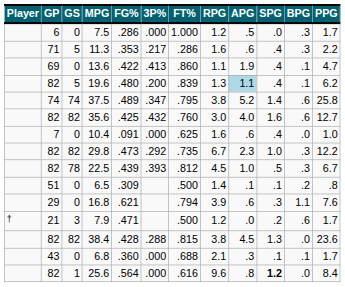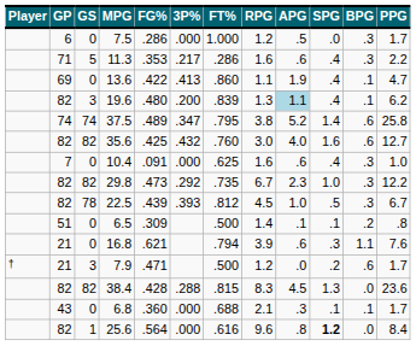 <table class="wikitable sortable" style="text-align:right;">
 <tr>
 <th style="background:#006271; color:#FFFFFF; border-top:#010101 3px solid; border-bottom:#010101 3px solid;">Player</th>
 <th style="background:#006271; color:#FFFFFF; border-top:#010101 3px solid; border-bottom:#010101 3px solid;">GP</th>
 <th style="background:#006271; color:#FFFFFF; border-top:#010101 3px solid; border-bottom:#010101 3px solid;">GS</th>
 <th style="background:#006271; color:#FFFFFF; border-top:#010101 3px solid; border-bottom:#010101 3px solid;">MPG</th>
 <th style="background:#006271; color:#FFFFFF; border-top:#010101 3px solid; border-bottom:#010101 3px solid;">FG%</th>
 <th style="background:#006271; color:#FFFFFF; border-top:#010101 3px solid; border-bottom:#010101 3px solid;">3P%</th>
 <th style="background:#006271; color:#FFFFFF; border-top:#010101 3px solid; border-bottom:#010101 3px solid;">FT%</th>
 <th style="background:#006271; color:#FFFFFF; border-top:#010101 3px solid; border-bottom:#010101 3px solid;">RPG</th>
 <th style="background:#006271; color:#FFFFFF; border-top:#010101 3px solid; border-bottom:#010101 3px solid;">APG</th>
 <th style="background:#006271; color:#FFFFFF; border-top:#010101 3px solid; border-bottom:#010101 3px solid;">SPG</th>
 <th style="background:#006271; color:#FFFFFF; border-top:#010101 3px solid; border-bottom:#010101 3px solid;">BPG</th>
 <th style="background:#006271; color:#FFFFFF; border-top:#010101 3px solid; border-bottom:#010101 3px solid;">PPG</th>
 </tr>
 <tr>
 <td style="text-align:left;"></td>
 <td>6</td>
 <td>0</td>
 <td>7.5</td>
 <td>.286</td>
 <td>.000</td>
 <td>1.000</td>
 <td>1.2</td>
 <td>.5</td>
 <td>.0</td>
 <td>.3</td>
 <td>1.7</td>
 </tr>
 <tr>
 <td style="text-align:left;"></td>
 <td>71</td>
 <td>5</td>
 <td>11.3</td>
 <td>.353</td>
 <td>.217</td>
 <td>.286</td>
 <td>1.6</td>
 <td>.6</td>
 <td>.4</td>
 <td>.3</td>
 <td>2.2</td>
 </tr>
 <tr>
 <td style="text-align:left;"></td>
 <td>69</td>
 <td>0</td>
 <td>13.6</td>
 <td>.422</td>
 <td>.413</td>
 <td>.860</td>
 <td>1.1</td>
 <td>1.9</td>
 <td>.4</td>
 <td>.1</td>
 <td>4.7</td>
 </tr>
 <tr>
 <td style="text-align:left;"></td>
 <td>82</td>
-<td>5</td>
+<td>3</td>
 <td>19.6</td>
 <td>.480</td>
 <td>.200</td>
 <td>.839</td>
 <td>1.3</td>
 <td style="background: lightblue;">1.1</td>
 <td>.4</td>
 <td>.1</td>
 <td>6.2</td>
 </tr>
 <tr>
 <td style="text-align:left;"></td>
 <td>74</td>
 <td>74</td>
 <td>37.5</td>
 <td>.489</td>
 <td>.347</td>
 <td>.795</td>
 <td>3.8</td>
 <td>5.2</td>
 <td>1.4</td>
 <td>.6</td>
 <td>25.8</td>
 </tr>
 <tr>
 <td style="text-align:left;"></td>
 <td>82</td>
 <td>82</td>
 <td>35.6</td>
 <td>.425</td>
 <td>.432</td>
 <td>.760</td>
 <td>3.0</td>
 <td>4.0</td>
 <td>1.6</td>
 <td>.6</td>
 <td>12.7</td>
 </tr>
 <tr>
 <td style="text-align:left;"></td>
 <td>7</td>
 <td>0</td>
 <td>10.4</td>
 <td>.091</td>
 <td>.000</td>
 <td>.625</td>
 <td>1.6</td>
 <td>.6</td>
 <td>.4</td>
-<td>.0</td>
+<td>.3</td>
 <td>1.0</td>
 </tr>
 <tr>
 <td style="text-align:left;"></td>
 <td>82</td>
 <td>82</td>
 <td>29.8</td>
 <td>.473</td>
 <td>.292</td>
 <td>.735</td>
 <td>6.7</td>
 <td>2.3</td>
 <td>1.0</td>
 <td>.3</td>
 <td>12.2</td>
 </tr>
 <tr>
 <td style="text-align:left;"></td>
 <td>82</td>
 <td>78</td>
 <td>22.5</td>
 <td>.439</td>
 <td>.393</td>
 <td>.812</td>
 <td>4.5</td>
 <td>1.0</td>
 <td>.5</td>
 <td>.3</td>
 <td>6.7</td>
 </tr>
 <tr>
 <td style="text-align:left;"></td>
 <td>51</td>
 <td>0</td>
 <td>6.5</td>
 <td>.309</td>
 <td></td>
 <td>.500</td>
 <td>1.4</td>
 <td>.1</td>
 <td>.1</td>
 <td>.2</td>
 <td>.8</td>
 </tr>
 <tr>
 <td style="text-align:left;"></td>
-<td>29</td>
+<td>21</td>
 <td>0</td>
 <td>16.8</td>
 <td>.621</td>
 <td></td>
 <td>.794</td>
 <td>3.9</td>
 <td>.6</td>
 <td>.3</td>
 <td>1.1</td>
 <td>7.6</td>
 </tr>
 <tr>
 <td style="text-align:left;"><sup>†</sup></td>
 <td>21</td>
 <td>3</td>
 <td>7.9</td>
 <td>.471</td>
 <td></td>
 <td>.500</td>
 <td>1.2</td>
 <td>.0</td>
 <td>.2</td>
 <td>.6</td>
 <td>1.7</td>
 </tr>
 <tr>
 <td style="text-align:left;"></td>
 <td>82</td>
 <td>82</td>
 <td>38.4</td>
 <td>.428</td>
 <td>.288</td>
 <td>.815</td>
-<td>3.8</td>
+<td>8.3</td>
 <td>4.5</td>
 <td>1.3</td>
 <td>.0</td>
 <td>23.6</td>
 </tr>
 <tr>
 <td style="text-align:left;"></td>
 <td>43</td>
 <td>0</td>
 <td>6.8</td>
 <td>.360</td>
 <td>.000</td>
 <td>.688</td>
 <td>2.1</td>
 <td>.3</td>
 <td>.1</td>
 <td>.1</td>
 <td>1.7</td>
 </tr>
 <tr>
 <td style="text-align:left;"></td>
 <td>82</td>
 <td>1</td>
 <td>25.6</td>
 <td>.564</td>
 <td>.000</td>
 <td>.616</td>
 <td>9.6</td>
 <td>.8</td>
 <td><strong>1.2</strong></td>
 <td>.0</td>
 <td>8.4</td>
 </tr>
 </table>
